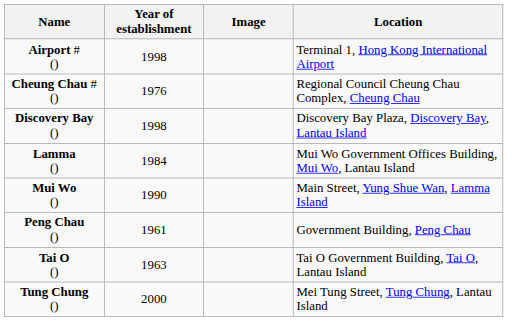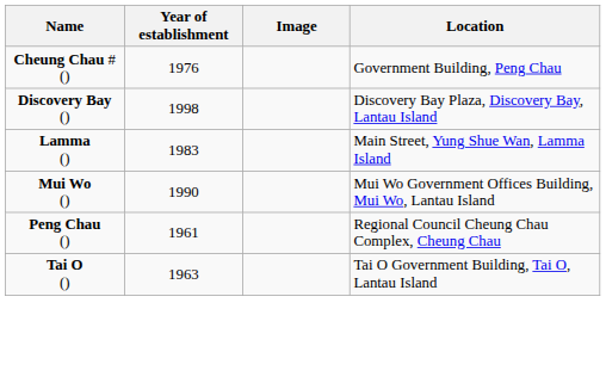 <table class="wikitable" width="100%">
 <tr>
 <th width="20%">Name</th>
 <th width="20%">Year of<br>establishment</th>
 <th width="18%">Image</th>
 <th width="42%">Location</th>
 </tr>
 <tr>
-<td align="center"><strong>Airport</strong> #<br>()</td>
-<td align="center">1998</td>
-<td align="center"></td>
-<td>Terminal 1, <a href='#'>Hong Kong International Airport</a></td>
-</tr>
-<tr>
 <td align="center"><strong>Cheung Chau</strong> #<br>()</td>
 <td align="center">1976</td>
 <td align="center"></td>
-<td>Regional Council Cheung Chau Complex, <a href='#'>Cheung Chau</a></td>
+<td>Government Building, <a href='#'>Peng Chau</a></td>
 </tr>
 <tr>
 <td align="center"><strong>Discovery Bay</strong><br>()</td>
 <td align="center">1998</td>
 <td align="center"></td>
 <td>Discovery Bay Plaza, <a href='#'>Discovery Bay</a>, <a href='#'>Lantau Island</a></td>
 </tr>
 <tr>
 <td align="center"><strong>Lamma</strong><br>()</td>
-<td align="center">1984</td>
+<td align="center">1983</td>
 <td align="center"></td>
-<td>Mui Wo Government Offices Building, <a href='#'>Mui Wo</a>, Lantau Island</td>
+<td>Main Street, <a href='#'>Yung Shue Wan</a>, <a href='#'>Lamma Island</a></td>
 </tr>
 <tr>
 <td align="center"><strong>Mui Wo</strong><br>()</td>
 <td align="center">1990</td>
 <td align="center"></td>
-<td>Main Street, <a href='#'>Yung Shue Wan</a>, <a href='#'>Lamma Island</a></td>
+<td>Mui Wo Government Offices Building, <a href='#'>Mui Wo</a>, Lantau Island</td>
 </tr>
 <tr>
 <td align="center"><strong>Peng Chau</strong><br>()</td>
 <td align="center">1961</td>
 <td align="center"></td>
-<td>Government Building, <a href='#'>Peng Chau</a></td>
+<td>Regional Council Cheung Chau Complex, <a href='#'>Cheung Chau</a></td>
 </tr>
 <tr>
 <td align="center"><strong>Tai O</strong><br>()</td>
 <td align="center">1963</td>
 <td align="center"></td>
 <td>Tai O Government Building, <a href='#'>Tai O</a>, Lantau Island</td>
 </tr>
-<tr>
-<td align="center"><strong>Tung Chung</strong><br>()</td>
-<td align="center">2000</td>
-<td align="center"></td>
-<td>Mei Tung Street, <a href='#'>Tung Chung</a>, Lantau Island</td>
-</tr>
 </table>
